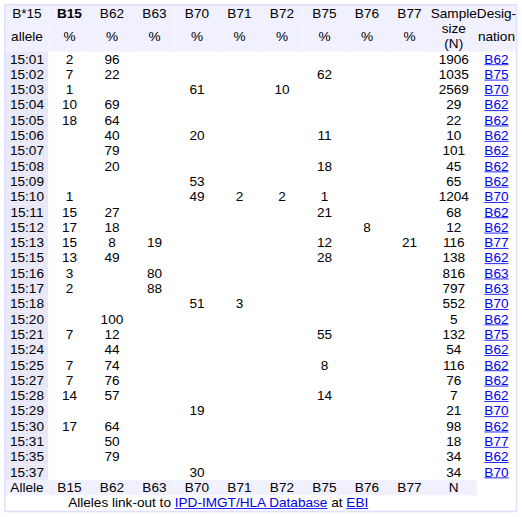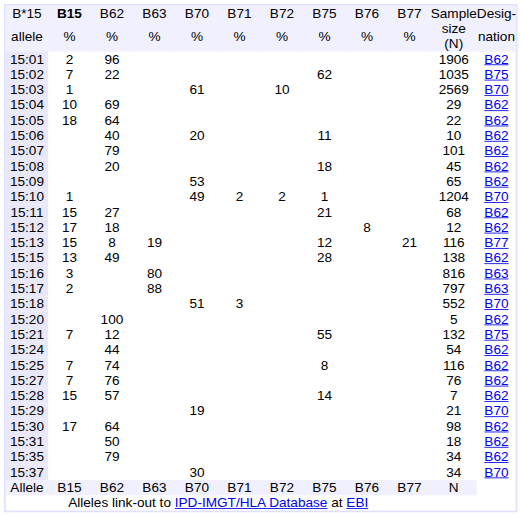 <table border="0" cellspacing="0" cellpadding="0" align="left" style="text-align:center; background:#ffffff; margin-right: 3em; border:2px #e0e0ff solid;">
 <tr style="background:#f0f0ff">
 <td style="width:50px">B*15</td>
 <td style="width:50px"><strong>B15</strong></td>
 <td style="width:50px">B62</td>
 <td style="width:50px">B63</td>
 <td style="width:50px">B70</td>
 <td style="width:50px">B71</td>
 <td style="width:50px">B72</td>
 <td style="width:50px">B75</td>
 <td style="width:50px">B76</td>
 <td style="width:50px">B77</td>
 <td style="width:50px">Sample</td>
 <td>Desig-</td>
 </tr>
 <tr style="background:#f0f0ff">
 <td>allele</td>
 <td>%</td>
 <td>%</td>
 <td>%</td>
 <td>%</td>
 <td>%</td>
 <td>%</td>
 <td>%</td>
 <td>%</td>
 <td>%</td>
 <td>size (N)</td>
 <td>nation</td>
 </tr>
 <tr>
 <td style = "background:#e8e8f8">15:01</td>
 <td>2</td>
 <td>96</td>
 <td></td>
 <td></td>
 <td></td>
 <td></td>
 <td></td>
 <td></td>
 <td></td>
 <td>1906</td>
 <td><a href='#'>B62</a></td>
 </tr>
 <tr>
 <td style = "background:#e8e8f8">15:02</td>
 <td>7</td>
 <td>22</td>
 <td></td>
 <td></td>
 <td></td>
 <td></td>
 <td>62</td>
 <td></td>
 <td></td>
 <td>1035</td>
 <td><a href='#'>B75</a></td>
 </tr>
 <tr>
 <td style = "background:#e8e8f8">15:03</td>
 <td>1</td>
 <td></td>
 <td></td>
 <td>61</td>
 <td></td>
 <td>10</td>
 <td></td>
 <td></td>
 <td></td>
 <td>2569</td>
 <td><a href='#'>B70</a></td>
 </tr>
 <tr>
 <td style = "background:#e8e8f8">15:04</td>
 <td>10</td>
 <td>69</td>
 <td></td>
 <td></td>
 <td></td>
 <td></td>
 <td></td>
 <td></td>
 <td></td>
 <td>29</td>
 <td><a href='#'>B62</a></td>
 </tr>
 <tr>
 <td style = "background:#e8e8f8">15:05</td>
 <td>18</td>
 <td>64</td>
 <td></td>
 <td></td>
 <td></td>
 <td></td>
 <td></td>
 <td></td>
 <td></td>
 <td>22</td>
 <td><a href='#'>B62</a></td>
 </tr>
 <tr>
 <td style = "background:#e8e8f8">15:06</td>
 <td></td>
 <td>40</td>
 <td></td>
 <td>20</td>
 <td></td>
 <td></td>
 <td>11</td>
 <td></td>
 <td></td>
 <td>10</td>
 <td><a href='#'>B62</a></td>
 </tr>
 <tr>
 <td style = "background:#e8e8f8">15:07</td>
 <td></td>
 <td>79</td>
 <td></td>
 <td></td>
 <td></td>
 <td></td>
 <td></td>
 <td></td>
 <td></td>
 <td>101</td>
 <td><a href='#'>B62</a></td>
 </tr>
 <tr>
 <td style = "background:#e8e8f8">15:08</td>
 <td></td>
 <td>20</td>
 <td></td>
 <td></td>
 <td></td>
 <td></td>
 <td>18</td>
 <td></td>
 <td></td>
 <td>45</td>
 <td><a href='#'>B62</a></td>
 </tr>
 <tr>
 <td style = "background:#e8e8f8">15:09</td>
 <td></td>
 <td></td>
 <td></td>
 <td>53</td>
 <td></td>
 <td></td>
 <td></td>
 <td></td>
 <td></td>
 <td>65</td>
 <td><a href='#'>B62</a></td>
 </tr>
 <tr>
 <td style = "background:#e8e8f8">15:10</td>
 <td>1</td>
 <td></td>
 <td></td>
 <td>49</td>
 <td>2</td>
 <td>2</td>
 <td>1</td>
 <td></td>
 <td></td>
 <td>1204</td>
 <td><a href='#'>B70</a></td>
 </tr>
 <tr>
 <td style = "background:#e8e8f8">15:11</td>
 <td>15</td>
 <td>27</td>
 <td></td>
 <td></td>
 <td></td>
 <td></td>
 <td>21</td>
 <td></td>
 <td></td>
 <td>68</td>
 <td><a href='#'>B62</a></td>
 </tr>
 <tr>
 <td style = "background:#e8e8f8">15:12</td>
 <td>17</td>
 <td>18</td>
 <td></td>
 <td></td>
 <td></td>
 <td></td>
 <td></td>
 <td>8</td>
 <td></td>
 <td>12</td>
 <td><a href='#'>B62</a></td>
 </tr>
 <tr>
 <td style = "background:#e8e8f8">15:13</td>
 <td>15</td>
 <td>8</td>
 <td>19</td>
 <td></td>
 <td></td>
 <td></td>
 <td>12</td>
 <td></td>
 <td>21</td>
 <td>116</td>
 <td><a href='#'>B77</a></td>
 </tr>
 <tr>
 <td style = "background:#e8e8f8">15:15</td>
 <td>13</td>
 <td>49</td>
 <td></td>
 <td></td>
 <td></td>
 <td></td>
 <td>28</td>
 <td></td>
 <td></td>
 <td>138</td>
 <td><a href='#'>B62</a></td>
 </tr>
 <tr>
 <td style = "background:#e8e8f8">15:16</td>
 <td>3</td>
 <td></td>
 <td>80</td>
 <td></td>
 <td></td>
 <td></td>
 <td></td>
 <td></td>
 <td></td>
 <td>816</td>
 <td><a href='#'>B63</a></td>
 </tr>
 <tr>
 <td style = "background:#e8e8f8">15:17</td>
 <td>2</td>
 <td></td>
 <td>88</td>
 <td></td>
 <td></td>
 <td></td>
 <td></td>
 <td></td>
 <td></td>
 <td>797</td>
 <td><a href='#'>B63</a></td>
 </tr>
 <tr>
 <td style = "background:#e8e8f8">15:18</td>
 <td></td>
 <td></td>
 <td></td>
 <td>51</td>
 <td>3</td>
 <td></td>
 <td></td>
 <td></td>
 <td></td>
 <td>552</td>
 <td><a href='#'>B70</a></td>
 </tr>
 <tr>
 <td style = "background:#e8e8f8">15:20</td>
 <td></td>
 <td>100</td>
 <td></td>
 <td></td>
 <td></td>
 <td></td>
 <td></td>
 <td></td>
 <td></td>
 <td>5</td>
 <td><a href='#'>B62</a></td>
 </tr>
 <tr>
 <td style = "background:#e8e8f8">15:21</td>
 <td>7</td>
 <td>12</td>
 <td></td>
 <td></td>
 <td></td>
 <td></td>
 <td>55</td>
 <td></td>
 <td></td>
 <td>132</td>
 <td><a href='#'>B75</a></td>
 </tr>
 <tr>
 <td style = "background:#e8e8f8">15:24</td>
 <td></td>
 <td>44</td>
 <td></td>
 <td></td>
 <td></td>
 <td></td>
 <td></td>
 <td></td>
 <td></td>
 <td>54</td>
 <td><a href='#'>B62</a></td>
 </tr>
 <tr>
 <td style = "background:#e8e8f8">15:25</td>
 <td>7</td>
 <td>74</td>
 <td></td>
 <td></td>
 <td></td>
 <td></td>
 <td>8</td>
 <td></td>
 <td></td>
 <td>116</td>
 <td><a href='#'>B62</a></td>
 </tr>
 <tr>
 <td style = "background:#e8e8f8">15:27</td>
 <td>7</td>
 <td>76</td>
 <td></td>
 <td></td>
 <td></td>
 <td></td>
 <td></td>
 <td></td>
 <td></td>
 <td>76</td>
 <td><a href='#'>B62</a></td>
 </tr>
 <tr>
 <td style = "background:#e8e8f8">15:28</td>
-<td>14</td>
+<td>15</td>
 <td>57</td>
 <td></td>
 <td></td>
 <td></td>
 <td></td>
 <td>14</td>
 <td></td>
 <td></td>
 <td>7</td>
 <td><a href='#'>B62</a></td>
 </tr>
 <tr>
 <td style = "background:#e8e8f8">15:29</td>
 <td></td>
 <td></td>
 <td></td>
 <td>19</td>
 <td></td>
 <td></td>
 <td></td>
 <td></td>
 <td></td>
 <td>21</td>
 <td><a href='#'>B70</a></td>
 </tr>
 <tr>
 <td style = "background:#e8e8f8">15:30</td>
 <td>17</td>
 <td>64</td>
 <td></td>
 <td></td>
 <td></td>
 <td></td>
 <td></td>
 <td></td>
 <td></td>
 <td>98</td>
 <td><a href='#'>B62</a></td>
 </tr>
 <tr>
 <td style = "background:#e8e8f8">15:31</td>
 <td></td>
 <td>50</td>
 <td></td>
 <td></td>
 <td></td>
 <td></td>
 <td></td>
 <td></td>
 <td></td>
 <td>18</td>
-<td><a href='#'>B77</a></td>
+<td><a href='#'>B62</a></td>
 </tr>
 <tr>
 <td style = "background:#e8e8f8">15:35</td>
 <td></td>
 <td>79</td>
 <td></td>
 <td></td>
 <td></td>
 <td></td>
 <td></td>
 <td></td>
 <td></td>
 <td>34</td>
 <td><a href='#'>B62</a></td>
 </tr>
 <tr>
 <td style = "background:#e8e8f8">15:37</td>
 <td></td>
 <td></td>
 <td></td>
 <td>30</td>
 <td></td>
 <td></td>
 <td></td>
 <td></td>
 <td></td>
 <td>34</td>
 <td><a href='#'>B70</a></td>
 </tr>
 <tr style="background:#f0f0ff">
 <td>Allele</td>
 <td>B15</td>
 <td>B62</td>
 <td>B63</td>
 <td>B70</td>
 <td>B71</td>
 <td>B72</td>
 <td>B75</td>
 <td>B76</td>
 <td>B77</td>
 <td>N</td>
 </tr>
 <tr>
 <td colspan = 10>Alleles link-out to <a href='#'>IPD-IMGT/HLA Database</a> at <a href='#'>EBI</a></td>
 </tr>
 </table>
